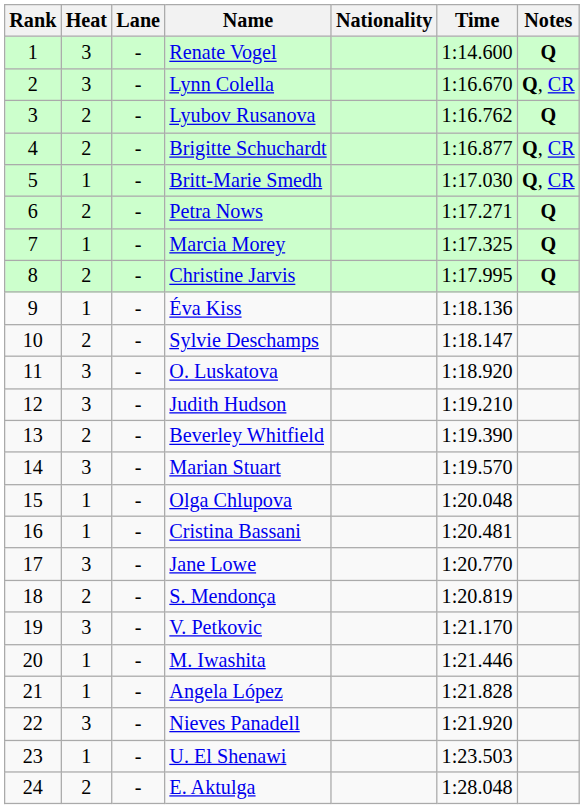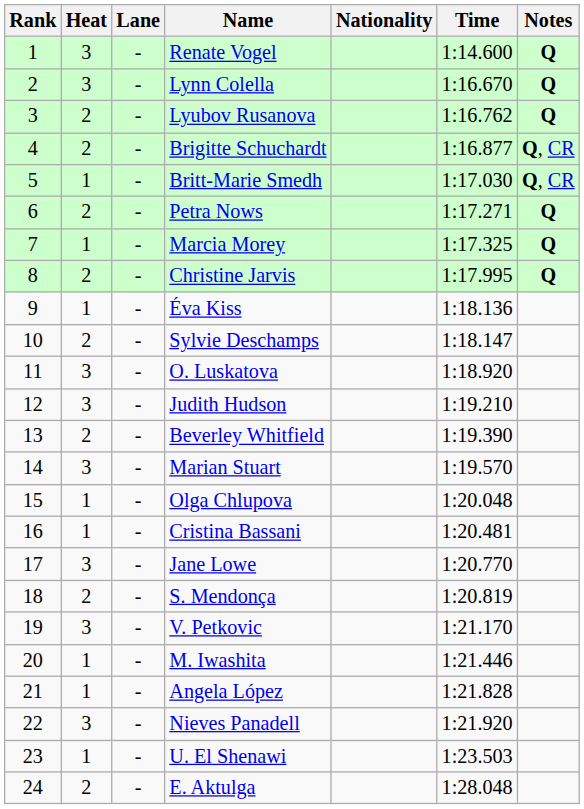 <table class="wikitable sortable" style="text-align:center">
 <tr>
 <th>Rank</th>
 <th>Heat</th>
 <th>Lane</th>
 <th>Name</th>
 <th>Nationality</th>
 <th>Time</th>
 <th>Notes</th>
 </tr>
 <tr bgcolor=ccffcc>
 <td>1</td>
 <td>3</td>
 <td>-</td>
 <td align=left><a href='#'>Renate Vogel</a></td>
 <td align=left></td>
 <td>1:14.600</td>
 <td><strong>Q</strong></td>
 </tr>
 <tr bgcolor=ccffcc>
 <td>2</td>
 <td>3</td>
 <td>-</td>
 <td align=left><a href='#'>Lynn Colella</a></td>
 <td align=left></td>
 <td>1:16.670</td>
-<td><strong>Q</strong>, <a href='#'>CR</a></td>
+<td><strong>Q</strong></td>
 </tr>
 <tr bgcolor=ccffcc>
 <td>3</td>
 <td>2</td>
 <td>-</td>
 <td align=left><a href='#'>Lyubov Rusanova</a></td>
 <td align=left></td>
 <td>1:16.762</td>
 <td><strong>Q</strong></td>
 </tr>
 <tr bgcolor=ccffcc>
 <td>4</td>
 <td>2</td>
 <td>-</td>
 <td align=left><a href='#'>Brigitte Schuchardt</a></td>
 <td align=left></td>
 <td>1:16.877</td>
 <td><strong>Q</strong>, <a href='#'>CR</a></td>
 </tr>
 <tr bgcolor=ccffcc>
 <td>5</td>
 <td>1</td>
 <td>-</td>
 <td align=left><a href='#'>Britt-Marie Smedh</a></td>
 <td align=left></td>
 <td>1:17.030</td>
 <td><strong>Q</strong>, <a href='#'>CR</a></td>
 </tr>
 <tr bgcolor=ccffcc>
 <td>6</td>
 <td>2</td>
 <td>-</td>
 <td align=left><a href='#'>Petra Nows</a></td>
 <td align=left></td>
 <td>1:17.271</td>
 <td><strong>Q</strong></td>
 </tr>
 <tr bgcolor=ccffcc>
 <td>7</td>
 <td>1</td>
 <td>-</td>
 <td align=left><a href='#'>Marcia Morey</a></td>
 <td align=left></td>
 <td>1:17.325</td>
 <td><strong>Q</strong></td>
 </tr>
 <tr bgcolor=ccffcc>
 <td>8</td>
 <td>2</td>
 <td>-</td>
 <td align=left><a href='#'>Christine Jarvis</a></td>
 <td align=left></td>
 <td>1:17.995</td>
 <td><strong>Q</strong></td>
 </tr>
 <tr>
 <td>9</td>
 <td>1</td>
 <td>-</td>
 <td align=left><a href='#'>Éva Kiss</a></td>
 <td align=left></td>
 <td>1:18.136</td>
 <td></td>
 </tr>
 <tr>
 <td>10</td>
 <td>2</td>
 <td>-</td>
 <td align=left><a href='#'>Sylvie Deschamps</a></td>
 <td align=left></td>
 <td>1:18.147</td>
 <td></td>
 </tr>
 <tr>
 <td>11</td>
 <td>3</td>
 <td>-</td>
 <td align=left><a href='#'>O. Luskatova</a></td>
 <td align=left></td>
 <td>1:18.920</td>
 <td></td>
 </tr>
 <tr>
 <td>12</td>
 <td>3</td>
 <td>-</td>
 <td align=left><a href='#'>Judith Hudson</a></td>
 <td align=left></td>
 <td>1:19.210</td>
 <td></td>
 </tr>
 <tr>
 <td>13</td>
 <td>2</td>
 <td>-</td>
 <td align=left><a href='#'>Beverley Whitfield</a></td>
 <td align=left></td>
 <td>1:19.390</td>
 <td></td>
 </tr>
 <tr>
 <td>14</td>
 <td>3</td>
 <td>-</td>
 <td align=left><a href='#'>Marian Stuart</a></td>
 <td align=left></td>
 <td>1:19.570</td>
 <td></td>
 </tr>
 <tr>
 <td>15</td>
 <td>1</td>
 <td>-</td>
 <td align=left><a href='#'>Olga Chlupova</a></td>
 <td align=left></td>
 <td>1:20.048</td>
 <td></td>
 </tr>
 <tr>
 <td>16</td>
 <td>1</td>
 <td>-</td>
 <td align=left><a href='#'>Cristina Bassani</a></td>
 <td align=left></td>
 <td>1:20.481</td>
 <td></td>
 </tr>
 <tr>
 <td>17</td>
 <td>3</td>
 <td>-</td>
 <td align=left><a href='#'>Jane Lowe</a></td>
 <td align=left></td>
 <td>1:20.770</td>
 <td></td>
 </tr>
 <tr>
 <td>18</td>
 <td>2</td>
 <td>-</td>
 <td align=left><a href='#'>S. Mendonça</a></td>
 <td align=left></td>
 <td>1:20.819</td>
 <td></td>
 </tr>
 <tr>
 <td>19</td>
 <td>3</td>
 <td>-</td>
 <td align=left><a href='#'>V. Petkovic</a></td>
 <td align=left></td>
 <td>1:21.170</td>
 <td></td>
 </tr>
 <tr>
 <td>20</td>
 <td>1</td>
 <td>-</td>
 <td align=left><a href='#'>M. Iwashita</a></td>
 <td align=left></td>
 <td>1:21.446</td>
 <td></td>
 </tr>
 <tr>
 <td>21</td>
 <td>1</td>
 <td>-</td>
 <td align=left><a href='#'>Angela López</a></td>
 <td align=left></td>
 <td>1:21.828</td>
 <td></td>
 </tr>
 <tr>
 <td>22</td>
 <td>3</td>
 <td>-</td>
 <td align=left><a href='#'>Nieves Panadell</a></td>
 <td align=left></td>
 <td>1:21.920</td>
 <td></td>
 </tr>
 <tr>
 <td>23</td>
 <td>1</td>
 <td>-</td>
 <td align=left><a href='#'>U. El Shenawi</a></td>
 <td align=left></td>
 <td>1:23.503</td>
 <td></td>
 </tr>
 <tr>
 <td>24</td>
 <td>2</td>
 <td>-</td>
 <td align=left><a href='#'>E. Aktulga</a></td>
 <td align=left></td>
 <td>1:28.048</td>
 <td></td>
 </tr>
 </table>
